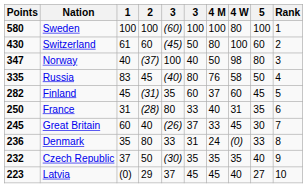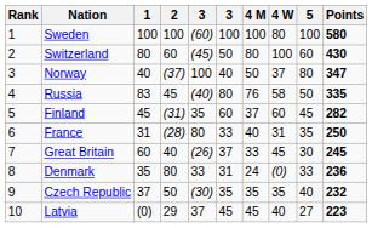 <table class="wikitable">
 <tr>
-<th>Points</th>
+<th>Rank</th>
 <th>Nation</th>
 <th>1</th>
 <th>2</th>
 <th>3 </th>
 <th>3 </th>
 <th>4 M</th>
 <th>4 W</th>
 <th>5</th>
-<th>Rank</th>
+<th>Points</th>
 </tr>
 <tr>
-<td><strong>580</strong></td>
+<td>1</td>
 <td> <a href='#'>Sweden</a></td>
 <td>100</td>
 <td>100</td>
 <td><em>(60)</em></td>
 <td>100</td>
 <td>100</td>
 <td>80</td>
 <td>100</td>
-<td>1</td>
+<td><strong>580</strong></td>
 </tr>
 <tr>
-<td><strong>430</strong></td>
+<td>2</td>
 <td> <a href='#'>Switzerland</a></td>
-<td>61</td>
+<td>80</td>
 <td>60</td>
 <td><em>(45)</em></td>
 <td>50</td>
 <td>80</td>
 <td>100</td>
 <td>60</td>
-<td>2</td>
+<td><strong>430</strong></td>
 </tr>
 <tr>
-<td><strong>347</strong></td>
+<td>3</td>
 <td> <a href='#'>Norway</a></td>
 <td>40</td>
 <td><em>(37)</em></td>
 <td>100</td>
 <td>40</td>
 <td>50</td>
-<td>98</td>
+<td>37</td>
 <td>80</td>
-<td>3</td>
+<td><strong>347</strong></td>
 </tr>
 <tr>
-<td><strong>335</strong></td>
+<td>4</td>
 <td> <a href='#'>Russia</a></td>
 <td>83</td>
 <td>45</td>
 <td><em>(40)</em></td>
 <td>80</td>
 <td>76</td>
 <td>58</td>
 <td>50</td>
-<td>4</td>
+<td><strong>335</strong></td>
 </tr>
 <tr>
-<td><strong>282</strong></td>
+<td>5</td>
 <td> <a href='#'>Finland</a></td>
 <td>45</td>
 <td><em>(31)</em></td>
 <td>35</td>
 <td>60</td>
 <td>37</td>
 <td>60</td>
 <td>45</td>
-<td>5</td>
+<td><strong>282</strong></td>
 </tr>
 <tr>
-<td><strong>250</strong></td>
+<td>6</td>
 <td> <a href='#'>France</a></td>
 <td>31</td>
 <td><em>(28)</em></td>
 <td>80</td>
 <td>33</td>
 <td>40</td>
 <td>31</td>
 <td>35</td>
-<td>6</td>
+<td><strong>250</strong></td>
 </tr>
 <tr>
-<td><strong>245</strong></td>
+<td>7</td>
 <td> <a href='#'>Great Britain</a></td>
 <td>60</td>
 <td>40</td>
 <td><em>(26)</em></td>
 <td>37</td>
 <td>33</td>
 <td>45</td>
 <td>30</td>
-<td>7</td>
+<td><strong>245</strong></td>
 </tr>
 <tr>
-<td><strong>236</strong></td>
+<td>8</td>
 <td> <a href='#'>Denmark</a></td>
 <td>35</td>
 <td>80</td>
 <td>33</td>
 <td>31</td>
 <td>24</td>
 <td><em>(0)</em></td>
 <td>33</td>
-<td>8</td>
+<td><strong>236</strong></td>
 </tr>
 <tr>
-<td><strong>232</strong></td>
+<td>9</td>
 <td> <a href='#'>Czech Republic</a></td>
 <td>37</td>
 <td>50</td>
 <td><em>(30)</em></td>
 <td>35</td>
 <td>35</td>
 <td>35</td>
 <td>40</td>
-<td>9</td>
+<td><strong>232</strong></td>
 </tr>
 <tr>
-<td><strong>223</strong></td>
+<td>10</td>
 <td> <a href='#'>Latvia</a></td>
 <td>(0)</td>
 <td>29</td>
 <td>37</td>
 <td>45</td>
 <td>45</td>
 <td>40</td>
 <td>27</td>
-<td>10</td>
+<td><strong>223</strong></td>
 </tr>
 </table>
